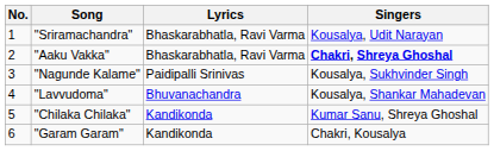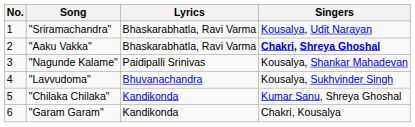 <table class="wikitable">
 <tr style="background:#cccccf; text-align:center;">
 <th>No.</th>
 <th>Song</th>
 <th>Lyrics</th>
 <th>Singers</th>
 </tr>
 <tr>
 <td>1</td>
 <td>"Sriramachandra"</td>
 <td>Bhaskarabhatla, Ravi Varma</td>
 <td><a href='#'>Kousalya</a>, <a href='#'>Udit Narayan</a></td>
 </tr>
 <tr>
 <td>2</td>
 <td>"Aaku Vakka"</td>
 <td>Bhaskarabhatla, Ravi Varma</td>
 <td><strong><a href='#'>Chakri</a>, <a href='#'>Shreya Ghoshal</a></strong></td>
 </tr>
 <tr>
 <td>3</td>
 <td>"Nagunde Kalame"</td>
 <td>Paidipalli Srinivas</td>
-<td>Kousalya, <a href='#'>Sukhvinder Singh</a></td>
+<td>Kousalya, <a href='#'>Shankar Mahadevan</a></td>
 </tr>
 <tr>
 <td>4</td>
 <td>"Lavvudoma"</td>
 <td><a href='#'>Bhuvanachandra</a></td>
-<td>Kousalya, <a href='#'>Shankar Mahadevan</a></td>
+<td>Kousalya, <a href='#'>Sukhvinder Singh</a></td>
 </tr>
 <tr>
 <td>5</td>
 <td>"Chilaka Chilaka"</td>
 <td><a href='#'>Kandikonda</a></td>
 <td><a href='#'>Kumar Sanu</a>, Shreya Ghoshal</td>
 </tr>
 <tr>
 <td>6</td>
 <td>"Garam Garam"</td>
 <td>Kandikonda</td>
 <td>Chakri, Kousalya</td>
 </tr>
 </table>
